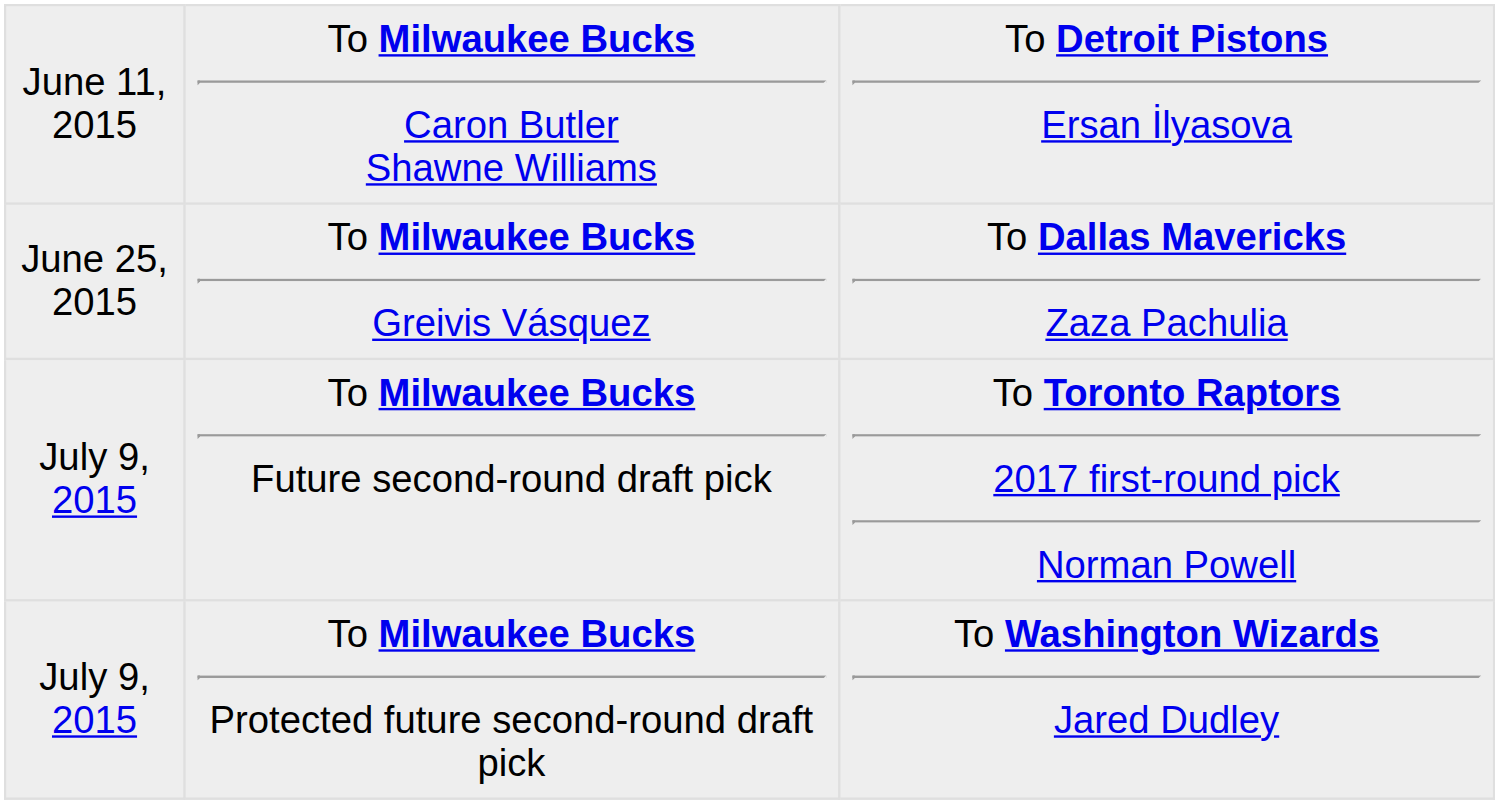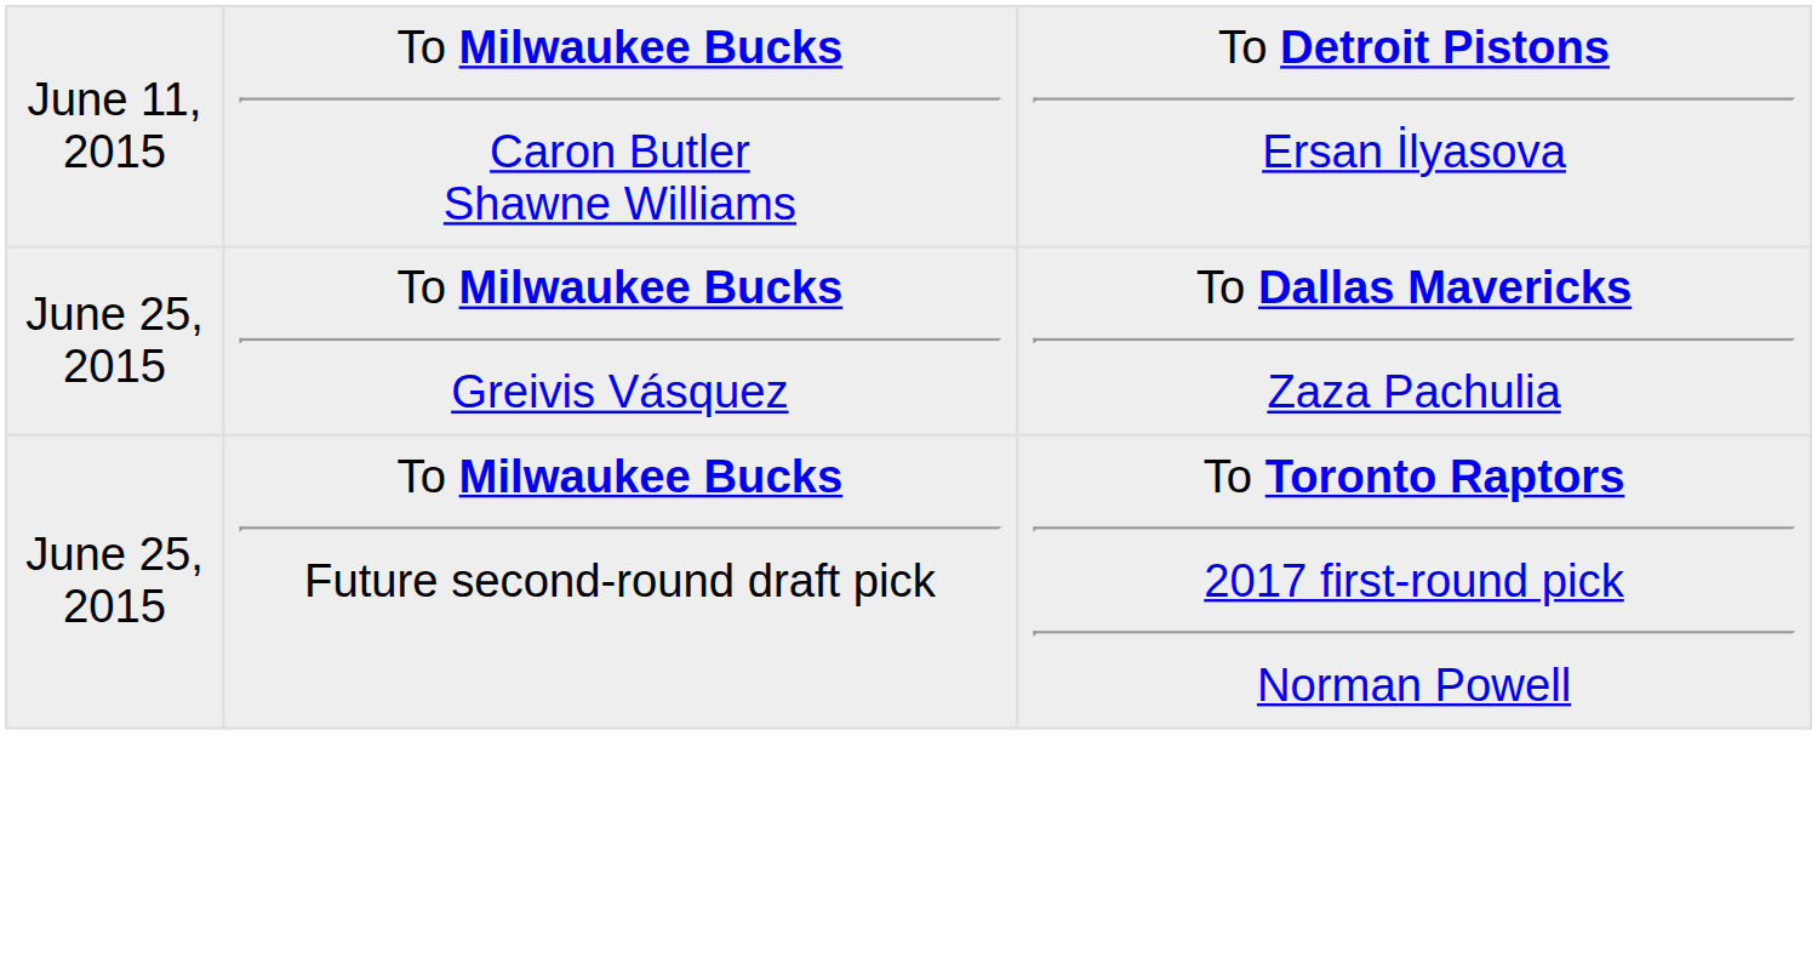 <table border=1 style="border-collapse:collapse; text-align: center; width: 100%" bordercolor="#DFDFDF"  cellpadding="5">
 <tr bgcolor="eeeeee">
 <td style="width:12%">June 11, 2015</td>
 <td style="width:44%" valign="top">To <strong><a href='#'>Milwaukee Bucks</a></strong> <hr><a href='#'>Caron Butler</a><br><a href='#'>Shawne Williams</a></td>
 <td style="width:44%" valign="top">To <strong><a href='#'>Detroit Pistons</a></strong> <hr><a href='#'>Ersan İlyasova</a></td>
 </tr>
 <tr bgcolor="eeeeee">
 <td style="width:12%">June 25, 2015</td>
 <td style="width:44%" valign="top">To <strong><a href='#'>Milwaukee Bucks</a></strong> <hr><a href='#'>Greivis Vásquez</a></td>
 <td style="width:44%" valign="top">To <strong><a href='#'>Dallas Mavericks</a></strong> <hr><a href='#'>Zaza Pachulia</a></td>
 </tr>
 <tr bgcolor="eeeeee">
-<td style="width:12%">July 9, <a href='#'>2015</a></td>
+<td style="width:12%">June 25, 2015</td>
 <td style="width:44%" valign="top">To <strong><a href='#'>Milwaukee Bucks</a></strong> <hr>Future second-round draft pick</td>
 <td style="width:44%" valign="top">To <strong><a href='#'>Toronto Raptors</a></strong> <hr><a href='#'>2017 first-round pick</a><hr><a href='#'>Norman Powell</a></td>
 </tr>
-<tr bgcolor="eeeeee">
-<td style="width:12%">July 9, <a href='#'>2015</a></td>
-<td style="width:44%" valign="top">To <strong><a href='#'>Milwaukee Bucks</a></strong> <hr>Protected future second-round draft pick</td>
-<td style="width:44%" valign="top">To <strong><a href='#'>Washington Wizards</a></strong> <hr><a href='#'>Jared Dudley</a></td>
-</tr>
 </table>
